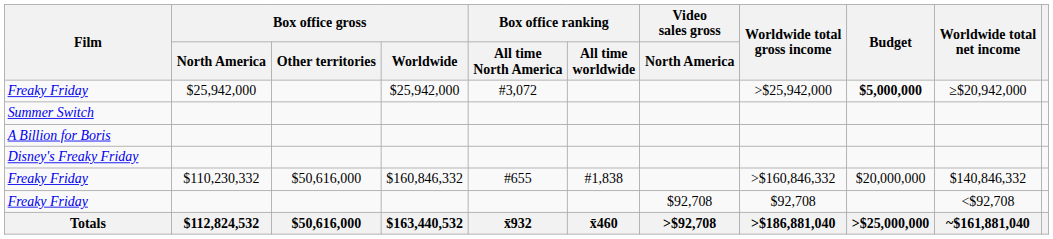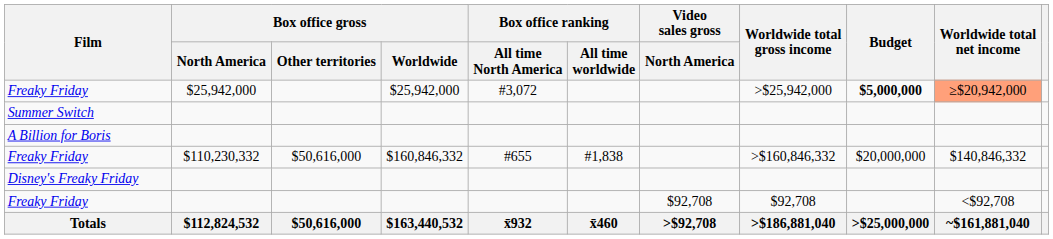 <table class="wikitable sortable" width=95% border="1" style="text-align: center;">
 <tr>
 <th rowspan="2" style="width:16%;">Film</th>
 <th colspan="3">Box office gross</th>
 <th colspan="2">Box office ranking</th>
 <th>Video <br>sales gross</th>
 <th rowspan="2">Worldwide total<br>gross income</th>
 <th rowspan="2">Budget</th>
 <th rowspan="2">Worldwide total<br>net income</th>
 <th rowspan="2"></th>
 </tr>
 <tr>
 <th>North America</th>
 <th>Other territories</th>
 <th>Worldwide</th>
 <th>All time <br>North America</th>
 <th>All time <br>worldwide</th>
 <th>North America</th>
 </tr>
 <tr>
 <td style="text-align: left;"><em><a href='#'>Freaky Friday</a></em> </td>
 <td>$25,942,000</td>
 <td></td>
 <td>$25,942,000</td>
 <td>#3,072</td>
 <td></td>
 <td></td>
 <td>>$25,942,000</td>
 <td><strong>$5,000,000</strong></td>
-<td>≥$20,942,000</td>
+<td style="background: lightsalmon;">≥$20,942,000</td>
 <td></td>
 </tr>
 <tr>
 <td style="text-align: left;"><em><a href='#'>Summer Switch</a></em></td>
 <td></td>
 <td></td>
 <td></td>
 <td></td>
 <td></td>
 <td></td>
 <td></td>
 <td></td>
 <td></td>
 <td></td>
 </tr>
 <tr>
 <td style="text-align: left;"><em><a href='#'>A Billion for Boris</a></em></td>
 <td></td>
 <td></td>
 <td></td>
 <td></td>
 <td></td>
 <td></td>
 <td></td>
 <td></td>
 <td></td>
 <td></td>
 </tr>
 <tr>
+<td style="text-align: left;"><em><a href='#'>Freaky Friday</a></em> </td>
+<td>$110,230,332</td>
+<td>$50,616,000</td>
+<td>$160,846,332</td>
+<td>#655</td>
+<td>#1,838</td>
+<td></td>
+<td>>$160,846,332</td>
+<td>$20,000,000</td>
+<td>$140,846,332</td>
+<td></td>
+</tr>
+<tr>
 <td style="text-align: left;"><em><a href='#'>Disney's Freaky Friday</a></em> </td>
 <td></td>
 <td></td>
 <td></td>
 <td></td>
 <td></td>
 <td></td>
 <td></td>
 <td></td>
 <td></td>
-<td></td>
-</tr>
-<tr>
-<td style="text-align: left;"><em><a href='#'>Freaky Friday</a></em> </td>
-<td>$110,230,332</td>
-<td>$50,616,000</td>
-<td>$160,846,332</td>
-<td>#655</td>
-<td>#1,838</td>
-<td></td>
-<td>>$160,846,332</td>
-<td>$20,000,000</td>
-<td>$140,846,332</td>
 <td></td>
 </tr>
 <tr>
 <td style="text-align: left;"><em><a href='#'>Freaky Friday</a></em> </td>
 <td></td>
 <td></td>
 <td></td>
 <td></td>
 <td></td>
 <td>$92,708</td>
 <td>$92,708</td>
 <td></td>
 <td><$92,708</td>
 <td></td>
 </tr>
 <tr>
 <th>Totals</th>
 <th>$112,824,532</th>
 <th>$50,616,000</th>
 <th>$163,440,532</th>
 <th>x̄932</th>
 <th>x̄460</th>
 <th>>$92,708</th>
 <th>>$186,881,040</th>
 <th>>$25,000,000</th>
 <th>~$161,881,040</th>
 <th></th>
 </tr>
 </table>
